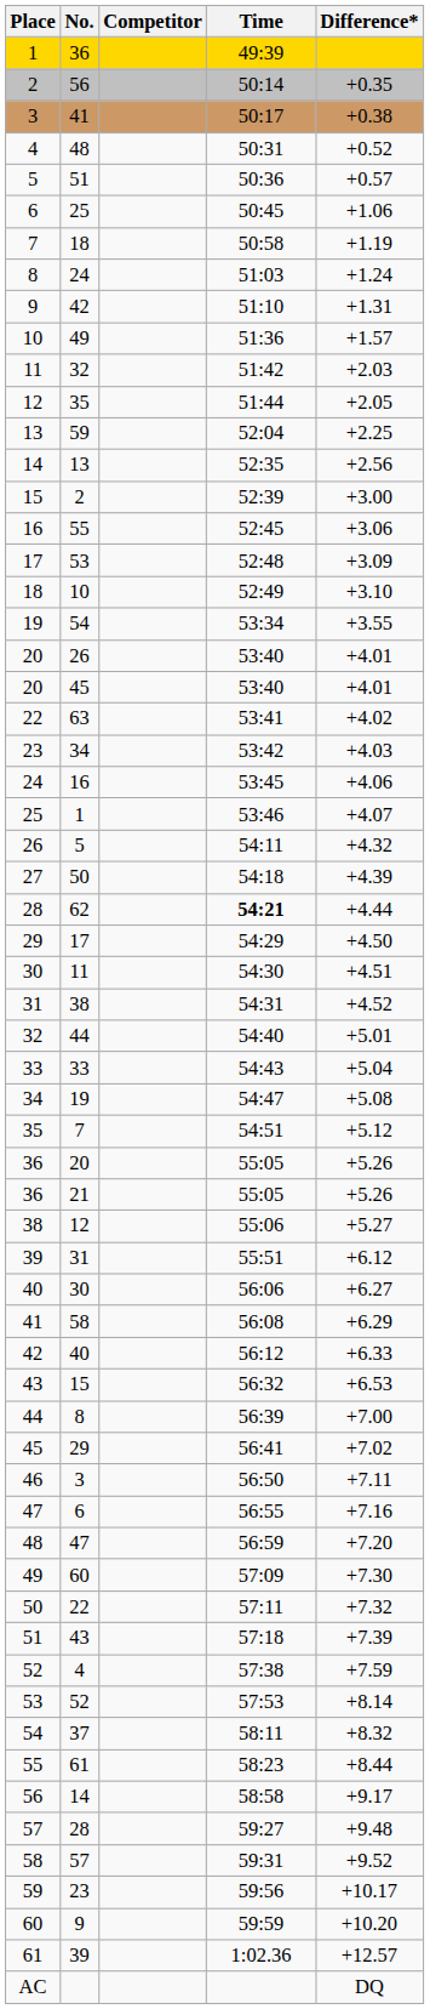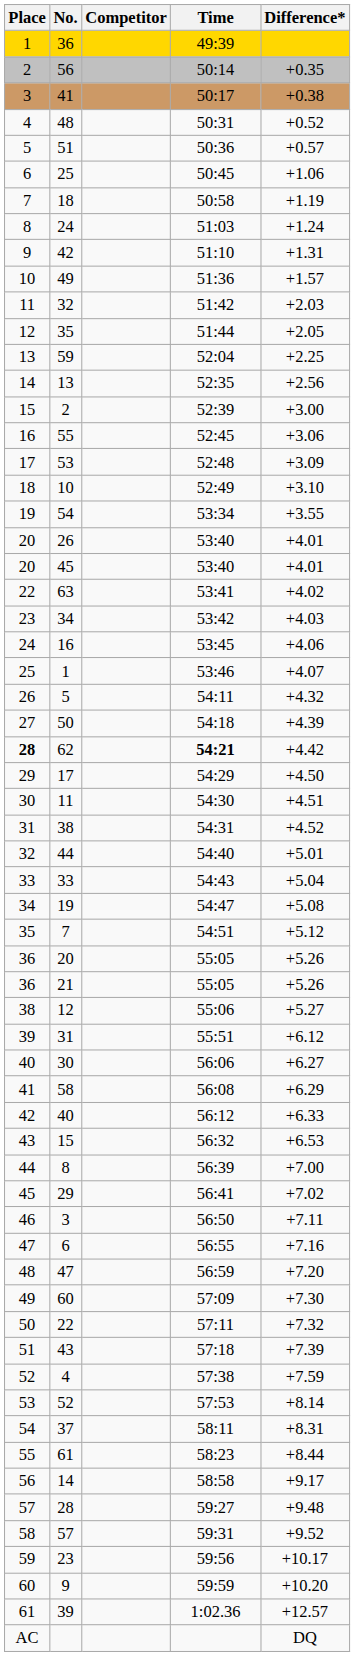 <table class=wikitable style="text-align:center">
 <tr>
 <th>Place</th>
 <th>No.</th>
 <th>Competitor</th>
 <th width=80>Time</th>
 <th>Difference*</th>
 </tr>
 <tr bgcolor=gold>
 <td>1</td>
 <td>36</td>
 <td align=left></td>
 <td>49:39</td>
 <td></td>
 </tr>
 <tr bgcolor=silver>
 <td>2</td>
 <td>56</td>
 <td align=left></td>
 <td>50:14</td>
 <td>+0.35</td>
 </tr>
 <tr bgcolor=cc9966>
 <td>3</td>
 <td>41</td>
 <td align=left></td>
 <td>50:17</td>
 <td>+0.38</td>
 </tr>
 <tr>
 <td>4</td>
 <td>48</td>
 <td align=left></td>
 <td>50:31</td>
 <td>+0.52</td>
 </tr>
 <tr>
 <td>5</td>
 <td>51</td>
 <td align=left></td>
 <td>50:36</td>
 <td>+0.57</td>
 </tr>
 <tr>
 <td>6</td>
 <td>25</td>
 <td align=left></td>
 <td>50:45</td>
 <td>+1.06</td>
 </tr>
 <tr>
 <td>7</td>
 <td>18</td>
 <td align=left></td>
 <td>50:58</td>
 <td>+1.19</td>
 </tr>
 <tr>
 <td>8</td>
 <td>24</td>
 <td align=left></td>
 <td>51:03</td>
 <td>+1.24</td>
 </tr>
 <tr>
 <td>9</td>
 <td>42</td>
 <td align=left></td>
 <td>51:10</td>
 <td>+1.31</td>
 </tr>
 <tr>
 <td>10</td>
 <td>49</td>
 <td align=left></td>
 <td>51:36</td>
 <td>+1.57</td>
 </tr>
 <tr>
 <td>11</td>
 <td>32</td>
 <td align=left></td>
 <td>51:42</td>
 <td>+2.03</td>
 </tr>
 <tr>
 <td>12</td>
 <td>35</td>
 <td align=left></td>
 <td>51:44</td>
 <td>+2.05</td>
 </tr>
 <tr>
 <td>13</td>
 <td>59</td>
 <td align=left></td>
 <td>52:04</td>
 <td>+2.25</td>
 </tr>
 <tr>
 <td>14</td>
 <td>13</td>
 <td align=left></td>
 <td>52:35</td>
 <td>+2.56</td>
 </tr>
 <tr>
 <td>15</td>
 <td>2</td>
 <td align=left></td>
 <td>52:39</td>
 <td>+3.00</td>
 </tr>
 <tr>
 <td>16</td>
 <td>55</td>
 <td align=left></td>
 <td>52:45</td>
 <td>+3.06</td>
 </tr>
 <tr>
 <td>17</td>
 <td>53</td>
 <td align=left></td>
 <td>52:48</td>
 <td>+3.09</td>
 </tr>
 <tr>
 <td>18</td>
 <td>10</td>
 <td align=left></td>
 <td>52:49</td>
 <td>+3.10</td>
 </tr>
 <tr>
 <td>19</td>
 <td>54</td>
 <td align=left></td>
 <td>53:34</td>
 <td>+3.55</td>
 </tr>
 <tr>
 <td>20</td>
 <td>26</td>
 <td align=left></td>
 <td>53:40</td>
 <td>+4.01</td>
 </tr>
 <tr>
 <td>20</td>
 <td>45</td>
 <td align=left></td>
 <td>53:40</td>
 <td>+4.01</td>
 </tr>
 <tr>
 <td>22</td>
 <td>63</td>
 <td align=left></td>
 <td>53:41</td>
 <td>+4.02</td>
 </tr>
 <tr>
 <td>23</td>
 <td>34</td>
 <td align=left></td>
 <td>53:42</td>
 <td>+4.03</td>
 </tr>
 <tr>
 <td>24</td>
 <td>16</td>
 <td align=left></td>
 <td>53:45</td>
 <td>+4.06</td>
 </tr>
 <tr>
 <td>25</td>
 <td>1</td>
 <td align=left></td>
 <td>53:46</td>
 <td>+4.07</td>
 </tr>
 <tr>
 <td>26</td>
 <td>5</td>
 <td align=left></td>
 <td>54:11</td>
 <td>+4.32</td>
 </tr>
 <tr>
 <td>27</td>
 <td>50</td>
 <td align=left></td>
 <td>54:18</td>
 <td>+4.39</td>
 </tr>
 <tr>
-<td>28</td>
+<td><strong>28</strong></td>
 <td>62</td>
 <td align=left></td>
 <td><strong>54:21</strong></td>
-<td>+4.44</td>
+<td>+4.42</td>
 </tr>
 <tr>
 <td>29</td>
 <td>17</td>
 <td align=left></td>
 <td>54:29</td>
 <td>+4.50</td>
 </tr>
 <tr>
 <td>30</td>
 <td>11</td>
 <td align=left></td>
 <td>54:30</td>
 <td>+4.51</td>
 </tr>
 <tr>
 <td>31</td>
 <td>38</td>
 <td align=left></td>
 <td>54:31</td>
 <td>+4.52</td>
 </tr>
 <tr>
 <td>32</td>
 <td>44</td>
 <td align=left></td>
 <td>54:40</td>
 <td>+5.01</td>
 </tr>
 <tr>
 <td>33</td>
 <td>33</td>
 <td align=left></td>
 <td>54:43</td>
 <td>+5.04</td>
 </tr>
 <tr>
 <td>34</td>
 <td>19</td>
 <td align=left></td>
 <td>54:47</td>
 <td>+5.08</td>
 </tr>
 <tr>
 <td>35</td>
 <td>7</td>
 <td align=left></td>
 <td>54:51</td>
 <td>+5.12</td>
 </tr>
 <tr>
 <td>36</td>
 <td>20</td>
 <td align=left></td>
 <td>55:05</td>
 <td>+5.26</td>
 </tr>
 <tr>
 <td>36</td>
 <td>21</td>
 <td align=left></td>
 <td>55:05</td>
 <td>+5.26</td>
 </tr>
 <tr>
 <td>38</td>
 <td>12</td>
 <td align=left></td>
 <td>55:06</td>
 <td>+5.27</td>
 </tr>
 <tr>
 <td>39</td>
 <td>31</td>
 <td align=left></td>
 <td>55:51</td>
 <td>+6.12</td>
 </tr>
 <tr>
 <td>40</td>
 <td>30</td>
 <td align=left></td>
 <td>56:06</td>
 <td>+6.27</td>
 </tr>
 <tr>
 <td>41</td>
 <td>58</td>
 <td align=left></td>
 <td>56:08</td>
 <td>+6.29</td>
 </tr>
 <tr>
 <td>42</td>
 <td>40</td>
 <td align=left></td>
 <td>56:12</td>
 <td>+6.33</td>
 </tr>
 <tr>
 <td>43</td>
 <td>15</td>
 <td align=left></td>
 <td>56:32</td>
 <td>+6.53</td>
 </tr>
 <tr>
 <td>44</td>
 <td>8</td>
 <td align=left></td>
 <td>56:39</td>
 <td>+7.00</td>
 </tr>
 <tr>
 <td>45</td>
 <td>29</td>
 <td align=left></td>
 <td>56:41</td>
 <td>+7.02</td>
 </tr>
 <tr>
 <td>46</td>
 <td>3</td>
 <td align=left></td>
 <td>56:50</td>
 <td>+7.11</td>
 </tr>
 <tr>
 <td>47</td>
 <td>6</td>
 <td align=left></td>
 <td>56:55</td>
 <td>+7.16</td>
 </tr>
 <tr>
 <td>48</td>
 <td>47</td>
 <td align=left></td>
 <td>56:59</td>
 <td>+7.20</td>
 </tr>
 <tr>
 <td>49</td>
 <td>60</td>
 <td align=left></td>
 <td>57:09</td>
 <td>+7.30</td>
 </tr>
 <tr>
 <td>50</td>
 <td>22</td>
 <td align=left></td>
 <td>57:11</td>
 <td>+7.32</td>
 </tr>
 <tr>
 <td>51</td>
 <td>43</td>
 <td align=left></td>
 <td>57:18</td>
 <td>+7.39</td>
 </tr>
 <tr>
 <td>52</td>
 <td>4</td>
 <td align=left></td>
 <td>57:38</td>
 <td>+7.59</td>
 </tr>
 <tr>
 <td>53</td>
 <td>52</td>
 <td align=left></td>
 <td>57:53</td>
 <td>+8.14</td>
 </tr>
 <tr>
 <td>54</td>
 <td>37</td>
 <td align=left></td>
 <td>58:11</td>
-<td>+8.32</td>
+<td>+8.31</td>
 </tr>
 <tr>
 <td>55</td>
 <td>61</td>
 <td align=left></td>
 <td>58:23</td>
 <td>+8.44</td>
 </tr>
 <tr>
 <td>56</td>
 <td>14</td>
 <td align=left></td>
 <td>58:58</td>
 <td>+9.17</td>
 </tr>
 <tr>
 <td>57</td>
 <td>28</td>
 <td align=left></td>
 <td>59:27</td>
 <td>+9.48</td>
 </tr>
 <tr>
 <td>58</td>
 <td>57</td>
 <td align=left></td>
 <td>59:31</td>
 <td>+9.52</td>
 </tr>
 <tr>
 <td>59</td>
 <td>23</td>
 <td align=left></td>
 <td>59:56</td>
 <td>+10.17</td>
 </tr>
 <tr>
 <td>60</td>
 <td>9</td>
 <td align=left></td>
 <td>59:59</td>
 <td>+10.20</td>
 </tr>
 <tr>
 <td>61</td>
 <td>39</td>
 <td align=left></td>
 <td>1:02.36</td>
 <td>+12.57</td>
 </tr>
 <tr>
 <td>AC</td>
 <td></td>
 <td align=left></td>
 <td></td>
 <td>DQ</td>
 </tr>
 </table>
